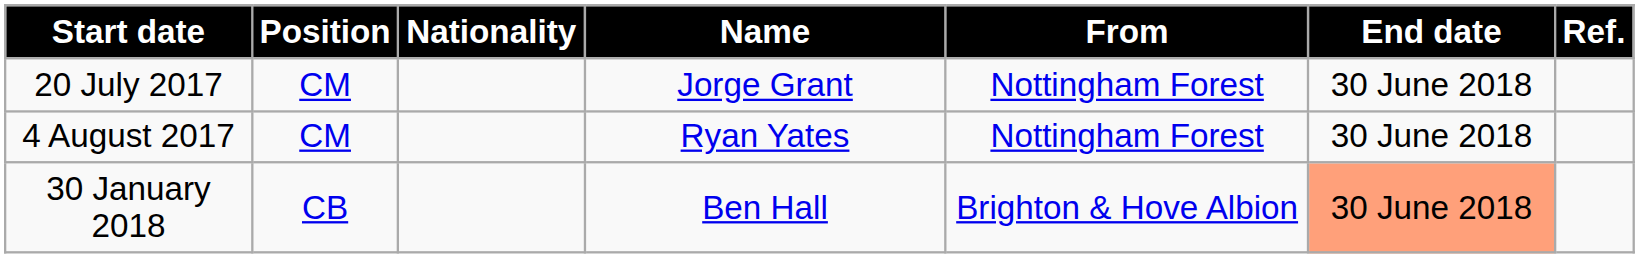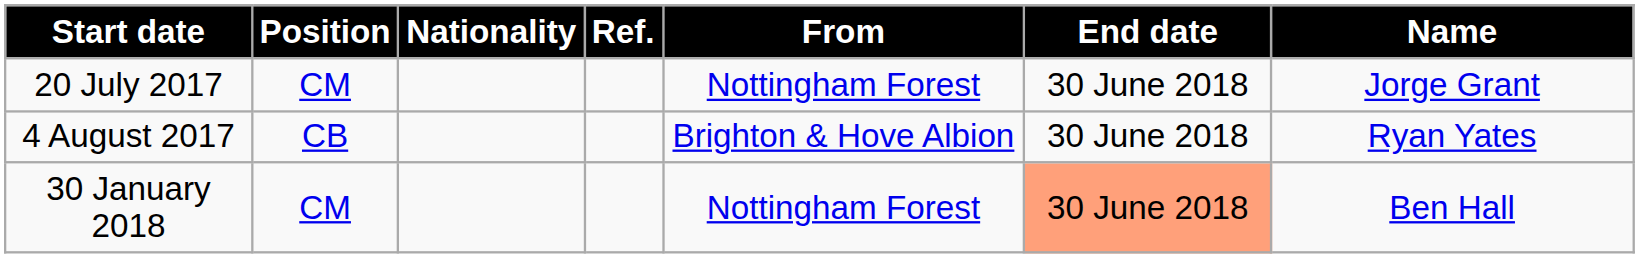 <table class="wikitable"  style="text-align:center; font-size:90%; ">
 <tr>
 <th style="background:#000000; color:#FFFFFF; width:100px;">Start date</th>
 <th style="background:#000000; color:#FFFFFF; width:50px;">Position</th>
 <th style="background:#000000; color:#FFFFFF; width:50px;">Nationality</th>
-<th style="background:#000000; color:#FFFFFF; width:150px;">Name</th>
+<th style="background:#000000; color:#FFFFFF; width:25px;">Ref.</th>
 <th style="background:#000000; color:#FFFFFF; width:150px;">From</th>
 <th style="background:#000000; color:#FFFFFF; width:100px;">End date</th>
-<th style="background:#000000; color:#FFFFFF; width:25px;">Ref.</th>
+<th style="background:#000000; color:#FFFFFF; width:150px;">Name</th>
 </tr>
 <tr>
 <td>20 July 2017</td>
 <td><a href='#'>CM</a></td>
 <td></td>
-<td><a href='#'>Jorge Grant</a></td>
+<td></td>
 <td><a href='#'>Nottingham Forest</a></td>
 <td>30 June 2018</td>
-<td></td>
+<td><a href='#'>Jorge Grant</a></td>
 </tr>
 <tr>
 <td>4 August 2017</td>
-<td><a href='#'>CM</a></td>
+<td><a href='#'>CB</a></td>
 <td></td>
+<td></td>
+<td><a href='#'>Brighton & Hove Albion</a></td>
+<td>30 June 2018</td>
 <td><a href='#'>Ryan Yates</a></td>
-<td><a href='#'>Nottingham Forest</a></td>
-<td>30 June 2018</td>
-<td></td>
 </tr>
 <tr>
 <td>30 January 2018</td>
-<td><a href='#'>CB</a></td>
+<td><a href='#'>CM</a></td>
 <td></td>
+<td></td>
+<td><a href='#'>Nottingham Forest</a></td>
+<td style="background: lightsalmon;">30 June 2018</td>
 <td><a href='#'>Ben Hall</a></td>
-<td><a href='#'>Brighton & Hove Albion</a></td>
-<td style="background: lightsalmon;">30 June 2018</td>
-<td></td>
 </tr>
 </table>
